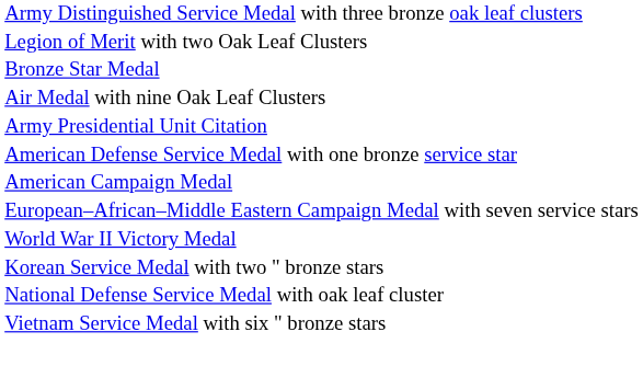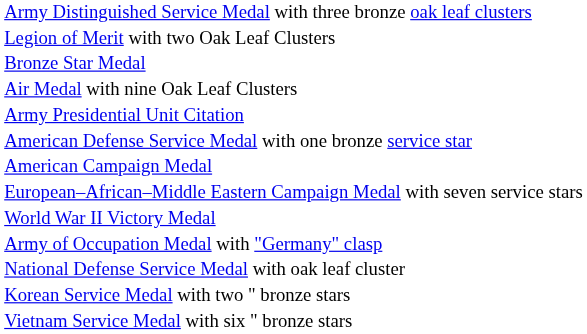 <table>
 <tr>
 <td></td>
 <td><a href='#'>Army Distinguished Service Medal</a> with three bronze <a href='#'>oak leaf clusters</a></td>
 </tr>
 <tr>
 <td></td>
 <td><a href='#'>Legion of Merit</a> with two Oak Leaf Clusters</td>
 </tr>
 <tr>
 <td></td>
 <td><a href='#'>Bronze Star Medal</a></td>
 </tr>
 <tr>
 <td></td>
 <td><a href='#'>Air Medal</a> with nine Oak Leaf Clusters</td>
 </tr>
 <tr>
 <td></td>
 <td><a href='#'>Army Presidential Unit Citation</a></td>
 </tr>
 <tr>
 <td></td>
 <td><a href='#'>American Defense Service Medal</a> with one bronze <a href='#'>service star</a></td>
 </tr>
 <tr>
 <td></td>
 <td><a href='#'>American Campaign Medal</a></td>
 </tr>
 <tr>
 <td></td>
 <td><a href='#'>European–African–Middle Eastern Campaign Medal</a> with seven service stars</td>
 </tr>
 <tr>
 <td></td>
 <td><a href='#'>World War II Victory Medal</a></td>
 </tr>
 <tr>
-<td><span></span><span></span></td>
-<td><a href='#'>Korean Service Medal</a> with two " bronze stars</td>
+<td></td>
+<td><a href='#'>Army of Occupation Medal</a> with <a href='#'>"Germany" clasp</a></td>
 </tr>
 <tr>
 <td></td>
 <td><a href='#'>National Defense Service Medal</a> with oak leaf cluster</td>
 </tr>
 <tr>
 <td><span></span><span></span></td>
+<td><a href='#'>Korean Service Medal</a> with two " bronze stars</td>
+</tr>
+<tr>
+<td><span></span><span></span></td>
 <td><a href='#'>Vietnam Service Medal</a> with six " bronze stars</td>
 </tr>
 </table>
